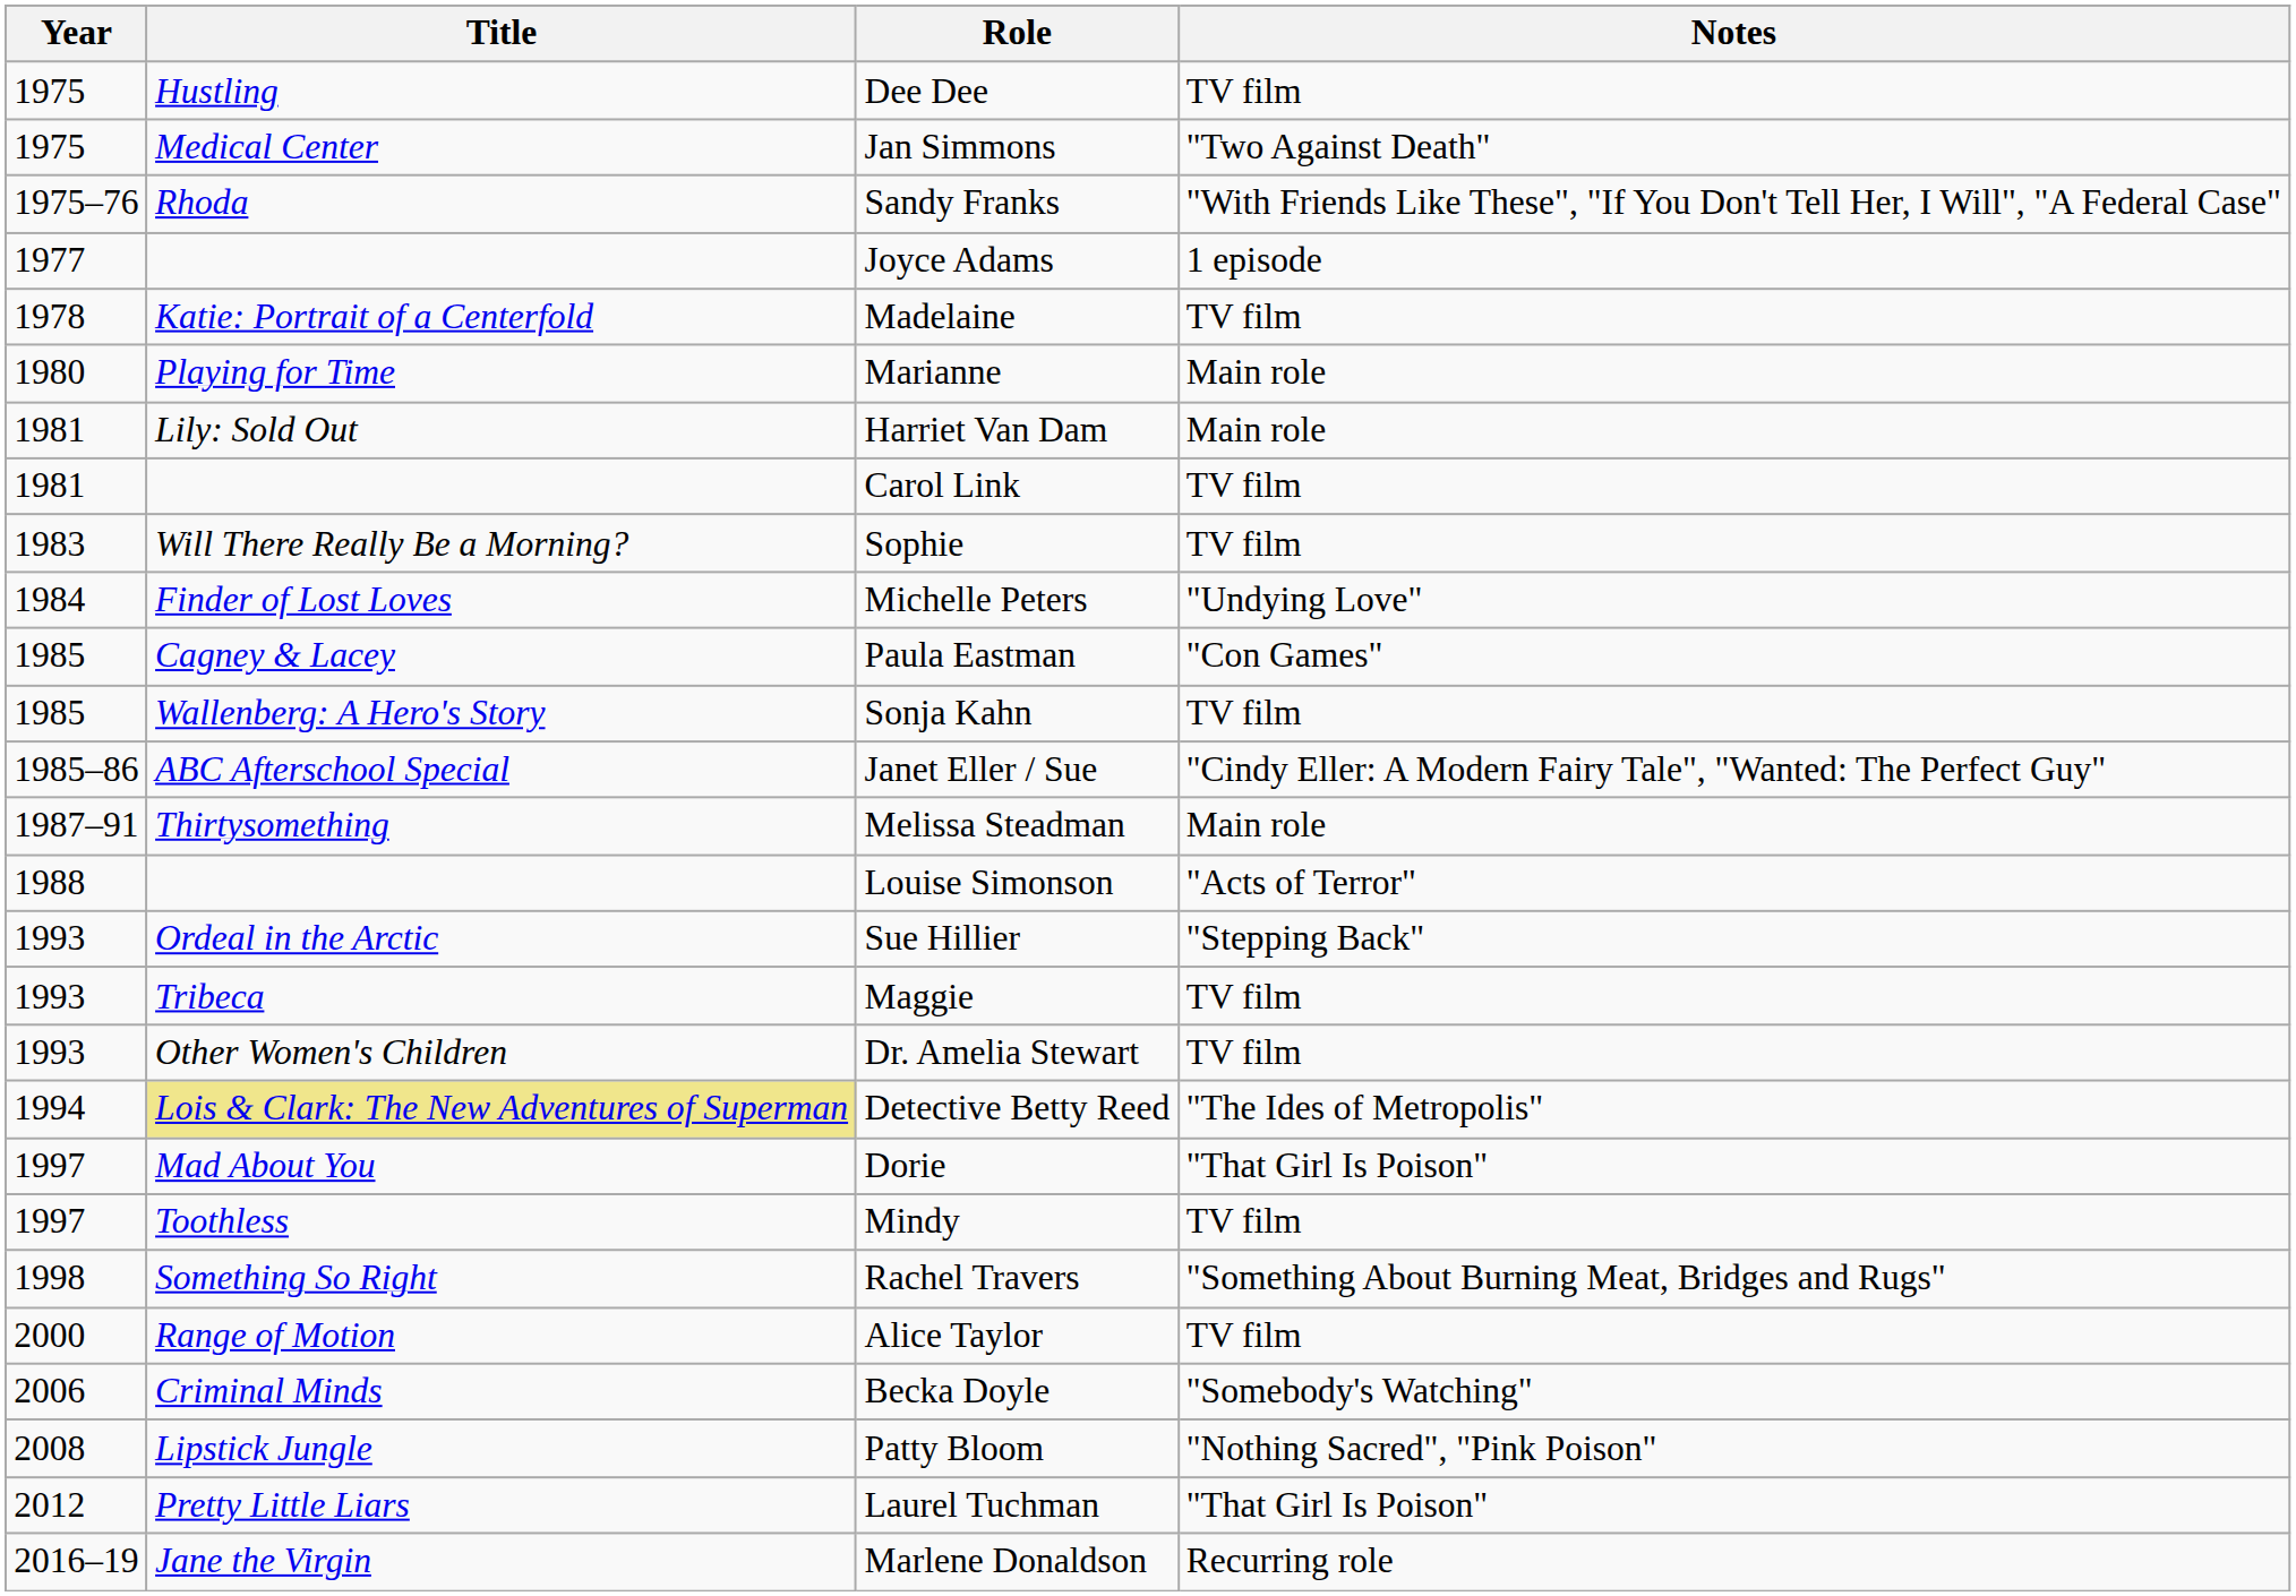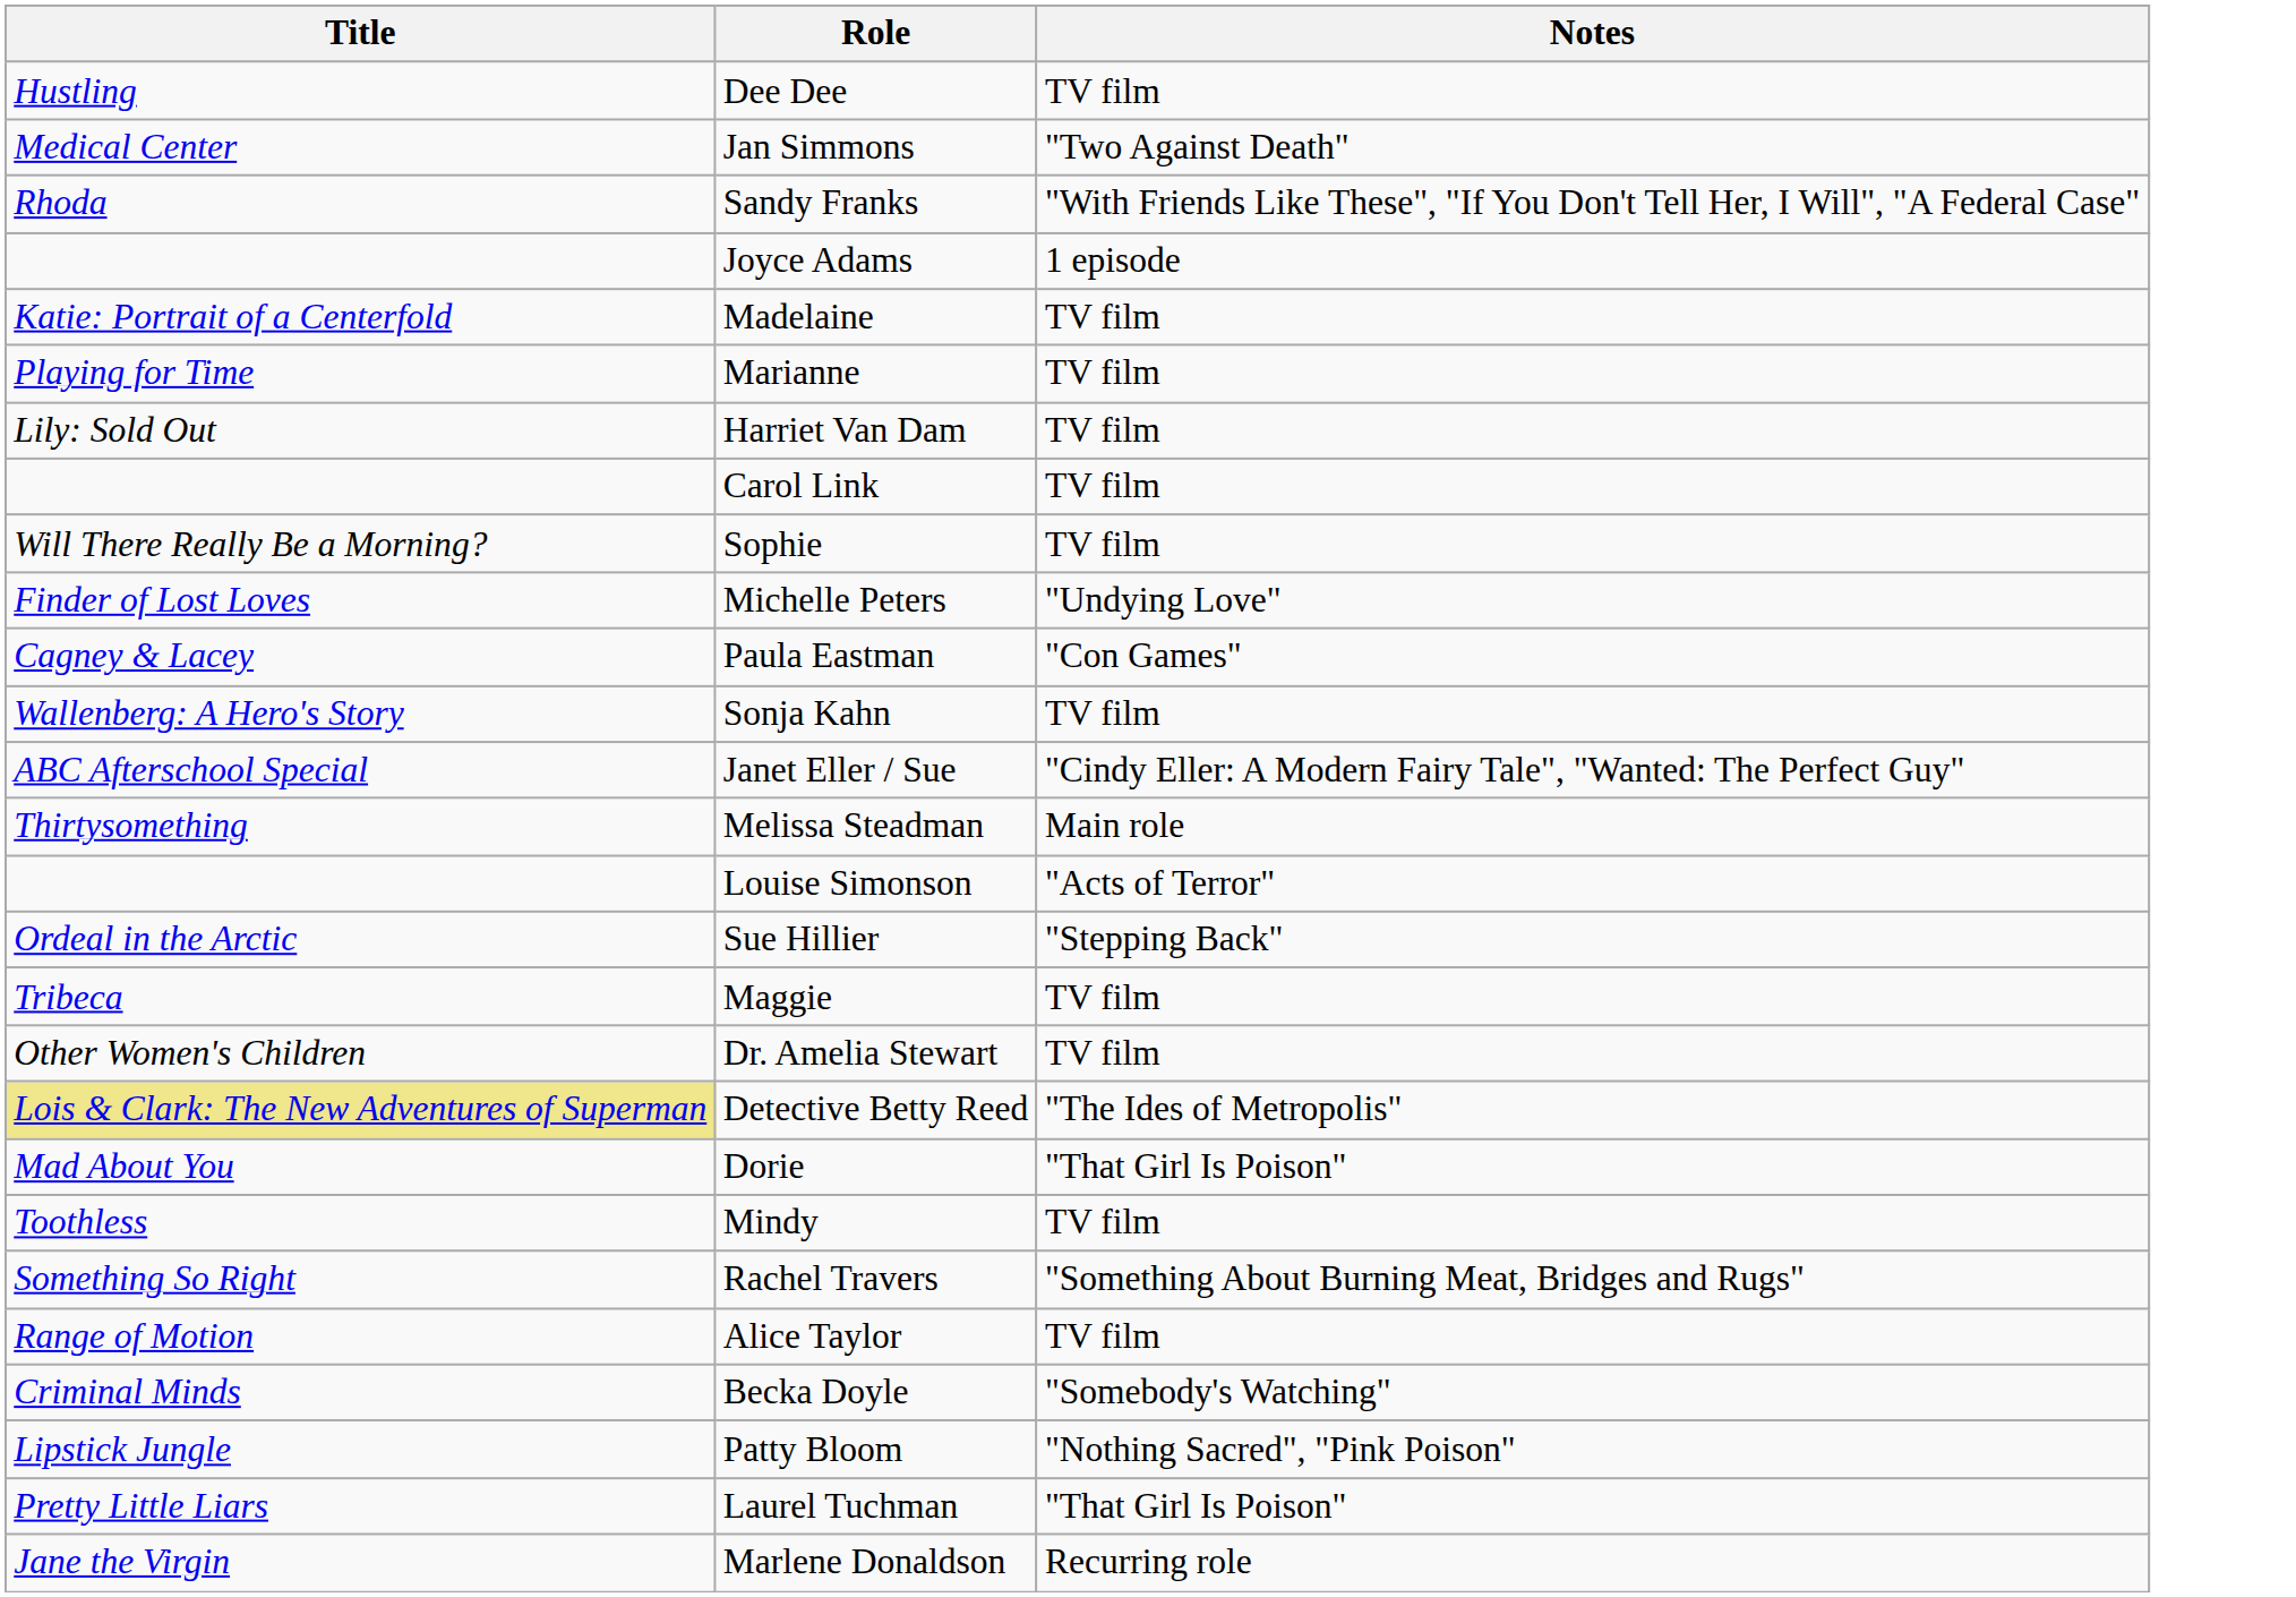 <table class="wikitable sortable">
 <tr>
-<th>Year</th>
 <th>Title</th>
 <th>Role</th>
 <th class="unsortable">Notes</th>
 </tr>
 <tr>
-<td>1975</td>
 <td><em><a href='#'>Hustling</a></em></td>
 <td>Dee Dee</td>
 <td>TV film</td>
 </tr>
 <tr>
-<td>1975</td>
 <td><em><a href='#'>Medical Center</a></em></td>
 <td>Jan Simmons</td>
 <td>"Two Against Death"</td>
 </tr>
 <tr>
-<td>1975–76</td>
 <td><em><a href='#'>Rhoda</a></em></td>
 <td>Sandy Franks</td>
 <td>"With Friends Like These", "If You Don't Tell Her, I Will", "A Federal Case"</td>
 </tr>
 <tr>
-<td>1977</td>
 <td><em></em></td>
 <td>Joyce Adams</td>
 <td>1 episode</td>
 </tr>
 <tr>
-<td>1978</td>
 <td><em><a href='#'>Katie: Portrait of a Centerfold</a></em></td>
 <td>Madelaine</td>
 <td>TV film</td>
 </tr>
 <tr>
-<td>1980</td>
 <td><em><a href='#'>Playing for Time</a></em></td>
 <td>Marianne</td>
-<td>Main role</td>
+<td>TV film</td>
 </tr>
 <tr>
-<td>1981</td>
 <td><em>Lily: Sold Out</em></td>
 <td>Harriet Van Dam</td>
-<td>Main role</td>
+<td>TV film</td>
 </tr>
 <tr>
-<td>1981</td>
 <td><em></em></td>
 <td>Carol Link</td>
 <td>TV film</td>
 </tr>
 <tr>
-<td>1983</td>
 <td><em>Will There Really Be a Morning?</em></td>
 <td>Sophie</td>
 <td>TV film</td>
 </tr>
 <tr>
-<td>1984</td>
 <td><em><a href='#'>Finder of Lost Loves</a></em></td>
 <td>Michelle Peters</td>
 <td>"Undying Love"</td>
 </tr>
 <tr>
-<td>1985</td>
 <td><em><a href='#'>Cagney & Lacey</a></em></td>
 <td>Paula Eastman</td>
 <td>"Con Games"</td>
 </tr>
 <tr>
-<td>1985</td>
 <td><em><a href='#'>Wallenberg: A Hero's Story</a></em></td>
 <td>Sonja Kahn</td>
 <td>TV film</td>
 </tr>
 <tr>
-<td>1985–86</td>
 <td><em><a href='#'>ABC Afterschool Special</a></em></td>
 <td>Janet Eller / Sue</td>
 <td>"Cindy Eller: A Modern Fairy Tale", "Wanted: The Perfect Guy"</td>
 </tr>
 <tr>
-<td>1987–91</td>
 <td><em><a href='#'>Thirtysomething</a></em></td>
 <td>Melissa Steadman</td>
 <td>Main role</td>
 </tr>
 <tr>
-<td>1988</td>
 <td><em></em></td>
 <td>Louise Simonson</td>
 <td>"Acts of Terror"</td>
 </tr>
 <tr>
-<td>1993</td>
 <td><em><a href='#'>Ordeal in the Arctic</a></em></td>
 <td>Sue Hillier</td>
 <td>"Stepping Back"</td>
 </tr>
 <tr>
-<td>1993</td>
 <td><em><a href='#'>Tribeca</a></em></td>
 <td>Maggie</td>
 <td>TV film</td>
 </tr>
 <tr>
-<td>1993</td>
 <td><em>Other Women's Children</em></td>
 <td>Dr. Amelia Stewart</td>
 <td>TV film</td>
 </tr>
 <tr>
-<td>1994</td>
 <td style="background: khaki;"><em><a href='#'>Lois & Clark: The New Adventures of Superman</a></em></td>
 <td>Detective Betty Reed</td>
 <td>"The Ides of Metropolis"</td>
 </tr>
 <tr>
-<td>1997</td>
 <td><em><a href='#'>Mad About You</a></em></td>
 <td>Dorie</td>
 <td>"That Girl Is Poison"</td>
 </tr>
 <tr>
-<td>1997</td>
 <td><em><a href='#'>Toothless</a></em></td>
 <td>Mindy</td>
 <td>TV film</td>
 </tr>
 <tr>
-<td>1998</td>
 <td><em><a href='#'>Something So Right</a></em></td>
 <td>Rachel Travers</td>
 <td>"Something About Burning Meat, Bridges and Rugs"</td>
 </tr>
 <tr>
-<td>2000</td>
 <td><em><a href='#'>Range of Motion</a></em></td>
 <td>Alice Taylor</td>
 <td>TV film</td>
 </tr>
 <tr>
-<td>2006</td>
 <td><em><a href='#'>Criminal Minds</a></em></td>
 <td>Becka Doyle</td>
 <td>"Somebody's Watching"</td>
 </tr>
 <tr>
-<td>2008</td>
 <td><em><a href='#'>Lipstick Jungle</a></em></td>
 <td>Patty Bloom</td>
 <td>"Nothing Sacred", "Pink Poison"</td>
 </tr>
 <tr>
-<td>2012</td>
 <td><em><a href='#'>Pretty Little Liars</a></em></td>
 <td>Laurel Tuchman</td>
 <td>"That Girl Is Poison"</td>
 </tr>
 <tr>
-<td>2016–19</td>
 <td><em><a href='#'>Jane the Virgin</a></em></td>
 <td>Marlene Donaldson</td>
 <td>Recurring role</td>
 </tr>
 </table>
